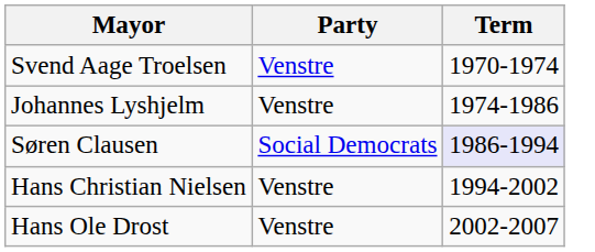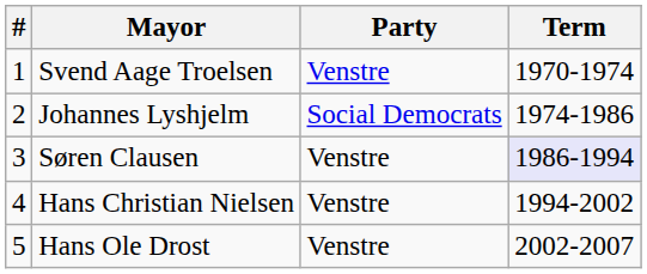 <table class="wikitable">
 <tr>
+<th>#</th>
 <th>Mayor</th>
 <th>Party</th>
 <th>Term</th>
 </tr>
 <tr>
+<td>1</td>
 <td>Svend Aage Troelsen</td>
 <td> <a href='#'>Venstre</a></td>
 <td>1970-1974</td>
 </tr>
 <tr>
+<td>2</td>
 <td>Johannes Lyshjelm</td>
-<td> Venstre</td>
+<td> <a href='#'>Social Democrats</a></td>
 <td>1974-1986</td>
 </tr>
 <tr>
+<td>3</td>
 <td>Søren Clausen</td>
-<td> <a href='#'>Social Democrats</a></td>
+<td> Venstre</td>
 <td style="background: lavender;">1986-1994</td>
 </tr>
 <tr>
+<td>4</td>
 <td>Hans Christian Nielsen</td>
 <td> Venstre</td>
 <td>1994-2002</td>
 </tr>
 <tr>
+<td>5</td>
 <td>Hans Ole Drost</td>
 <td> Venstre</td>
 <td>2002-2007</td>
 </tr>
 </table>
